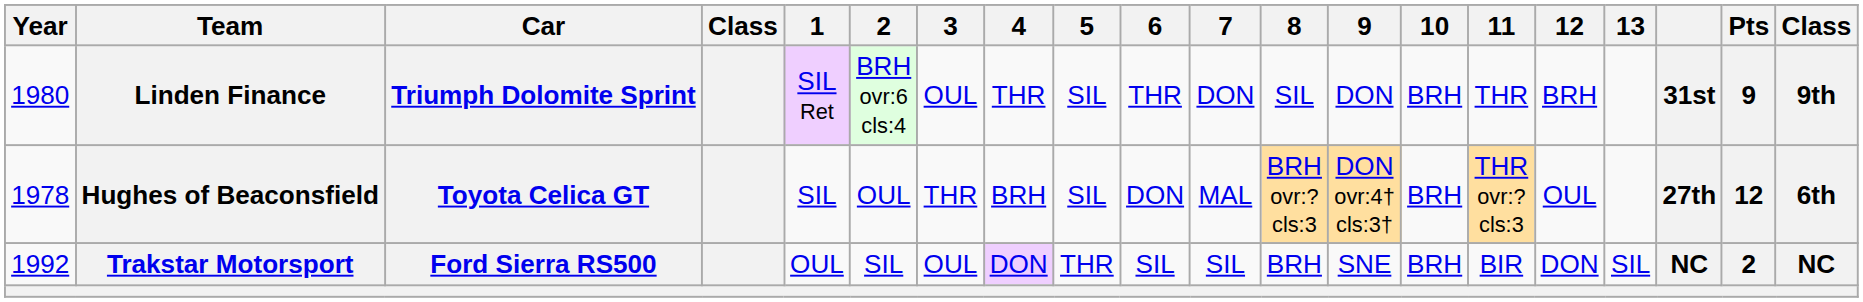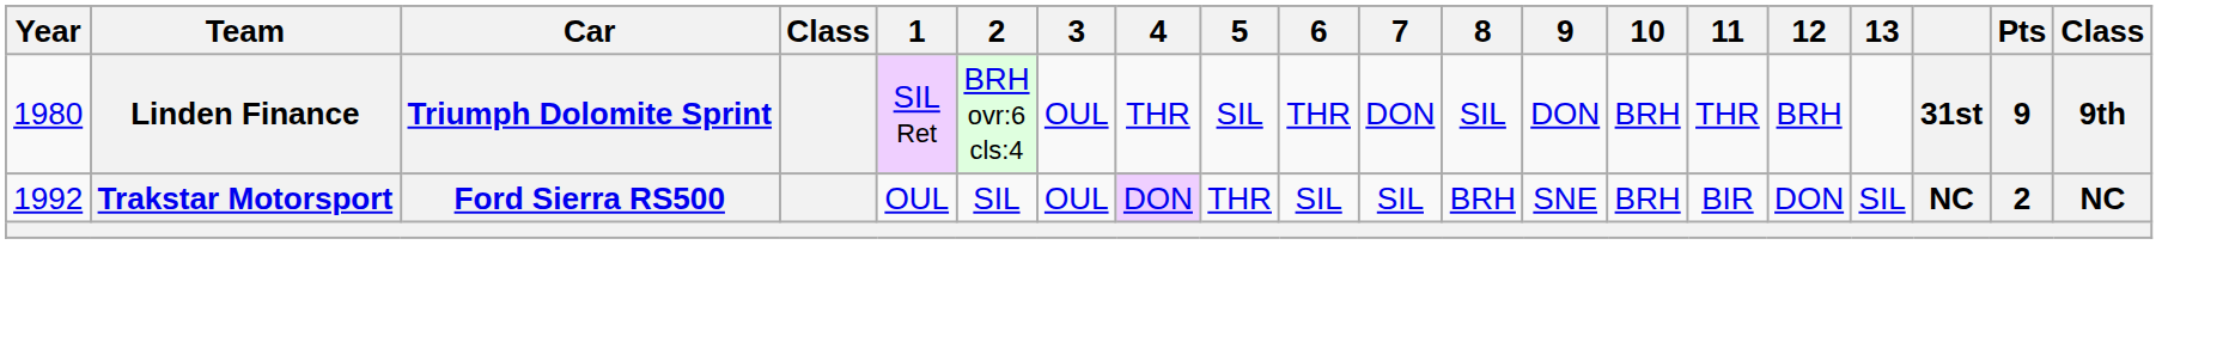 <table class="wikitable" style="text-align:center; font-size:85%">
 <tr>
 <th>Year</th>
 <th>Team</th>
 <th>Car</th>
 <th>Class</th>
 <th>1</th>
 <th>2</th>
 <th>3</th>
 <th>4</th>
 <th>5</th>
 <th>6</th>
 <th>7</th>
 <th>8</th>
 <th>9</th>
 <th>10</th>
 <th>11</th>
 <th>12</th>
 <th>13</th>
 <th></th>
 <th>Pts</th>
 <th>Class</th>
 </tr>
 <tr>
 <td><a href='#'>1980</a></td>
 <th>Linden Finance</th>
 <th><a href='#'>Triumph Dolomite Sprint</a></th>
 <th><span></span></th>
 <td style="background:#EFCFFF;"><a href='#'>SIL</a><br><small>Ret</small></td>
 <td style="background:#DFFFDF;"><a href='#'>BRH</a><br><small>ovr:6<br>cls:4</small></td>
 <td><a href='#'>OUL</a></td>
 <td><a href='#'>THR</a></td>
 <td><a href='#'>SIL</a></td>
 <td><a href='#'>THR</a></td>
 <td><a href='#'>DON</a></td>
 <td><a href='#'>SIL</a></td>
 <td><a href='#'>DON</a></td>
 <td><a href='#'>BRH</a></td>
 <td><a href='#'>THR</a></td>
 <td><a href='#'>BRH</a></td>
 <td></td>
 <th>31st</th>
 <th>9</th>
 <th>9th</th>
 </tr>
 <tr>
-<td><a href='#'>1978</a></td>
-<th>Hughes of Beaconsfield</th>
-<th><a href='#'>Toyota Celica GT</a></th>
-<th><span></span></th>
-<td><a href='#'>SIL</a></td>
-<td><a href='#'>OUL</a></td>
-<td><a href='#'>THR</a></td>
-<td><a href='#'>BRH</a></td>
-<td><a href='#'>SIL</a></td>
-<td><a href='#'>DON</a></td>
-<td><a href='#'>MAL</a></td>
-<td style="background:#FFDF9F;"><a href='#'>BRH</a><br><small>ovr:?<br>cls:3</small></td>
-<td style="background:#FFDF9F;"><a href='#'>DON</a><br><small>ovr:4†<br>cls:3†</small></td>
-<td><a href='#'>BRH</a></td>
-<td style="background:#FFDF9F;"><a href='#'>THR</a><br><small>ovr:?<br>cls:3</small></td>
-<td><a href='#'>OUL</a></td>
-<td></td>
-<th>27th</th>
-<th>12</th>
-<th>6th</th>
-</tr>
-<tr>
 <td><a href='#'>1992</a></td>
 <th><a href='#'>Trakstar Motorsport</a></th>
 <th><a href='#'>Ford Sierra RS500</a></th>
 <th><span></span></th>
 <td><a href='#'>OUL</a></td>
 <td><a href='#'>SIL</a></td>
 <td><a href='#'>OUL</a></td>
 <td style="background:#EFCFFF;"><a href='#'>DON</a><br></td>
 <td><a href='#'>THR</a></td>
 <td><a href='#'>SIL</a></td>
 <td><a href='#'>SIL</a></td>
 <td><a href='#'>BRH</a></td>
 <td><a href='#'>SNE</a></td>
 <td><a href='#'>BRH</a></td>
 <td><a href='#'>BIR</a></td>
 <td><a href='#'>DON</a></td>
 <td><a href='#'>SIL</a></td>
 <th>NC</th>
 <th>2</th>
 <th>NC</th>
 </tr>
 <tr>
 <th colspan="20"></th>
 </tr>
 </table>
